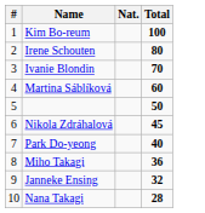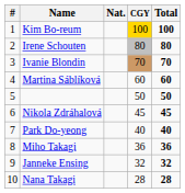 <table class="wikitable" style="text-align:center;">
 <tr>
 <th>#</th>
 <th>Name</th>
 <th>Nat.</th>
+<th><small>CGY</small></th>
 <th>Total</th>
 </tr>
 <tr>
 <td>1</td>
 <td align=left><a href='#'>Kim Bo-reum</a></td>
 <td></td>
+<td bgcolor=gold>100</td>
 <td><strong>100</strong></td>
 </tr>
 <tr>
 <td>2</td>
 <td align=left><a href='#'>Irene Schouten</a></td>
 <td></td>
+<td bgcolor=silver>80</td>
 <td><strong>80</strong></td>
 </tr>
 <tr>
 <td>3</td>
 <td align=left><a href='#'>Ivanie Blondin</a></td>
 <td></td>
+<td bgcolor=cc9966>70</td>
 <td><strong>70</strong></td>
 </tr>
 <tr>
 <td>4</td>
 <td align=left><a href='#'>Martina Sáblíková</a></td>
 <td></td>
+<td>60</td>
 <td><strong>60</strong></td>
 </tr>
 <tr>
 <td>5</td>
 <td align=left></td>
 <td></td>
+<td>50</td>
 <td><strong>50</strong></td>
 </tr>
 <tr>
 <td>6</td>
 <td align=left><a href='#'>Nikola Zdráhalová</a></td>
 <td></td>
+<td>45</td>
 <td><strong>45</strong></td>
 </tr>
 <tr>
 <td>7</td>
 <td align=left><a href='#'>Park Do-yeong</a></td>
 <td></td>
+<td>40</td>
 <td><strong>40</strong></td>
 </tr>
 <tr>
 <td>8</td>
 <td align=left><a href='#'>Miho Takagi</a></td>
 <td></td>
+<td>36</td>
 <td><strong>36</strong></td>
 </tr>
 <tr>
 <td>9</td>
 <td align=left><a href='#'>Janneke Ensing</a></td>
 <td></td>
+<td>32</td>
 <td><strong>32</strong></td>
 </tr>
 <tr>
 <td>10</td>
 <td align=left><a href='#'>Nana Takagi</a></td>
 <td></td>
+<td>28</td>
 <td><strong>28</strong></td>
 </tr>
 </table>
